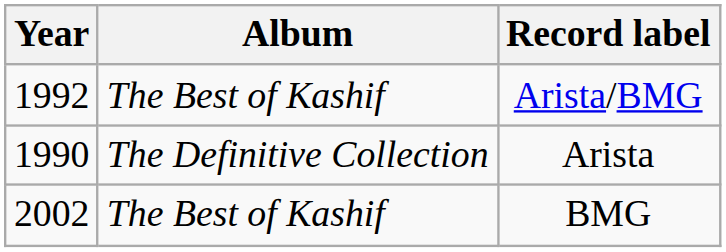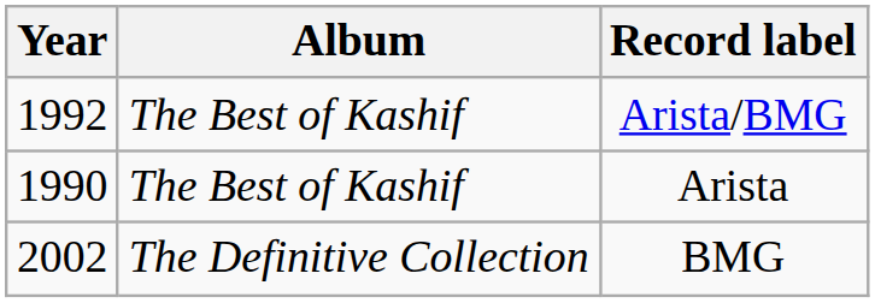 <table class="wikitable" style="text-align:center;">
 <tr>
 <th>Year</th>
 <th>Album</th>
 <th>Record label</th>
 </tr>
 <tr>
 <td>1992</td>
 <td align="left"><em>The Best of Kashif</em></td>
 <td><a href='#'>Arista</a>/<a href='#'>BMG</a></td>
 </tr>
 <tr>
 <td>1990</td>
-<td align="left"><em>The Definitive Collection</em></td>
+<td align="left"><em>The Best of Kashif</em></td>
 <td>Arista</td>
 </tr>
 <tr>
 <td>2002</td>
-<td align="left"><em>The Best of Kashif</em></td>
+<td align="left"><em>The Definitive Collection</em></td>
 <td>BMG</td>
 </tr>
 </table>
